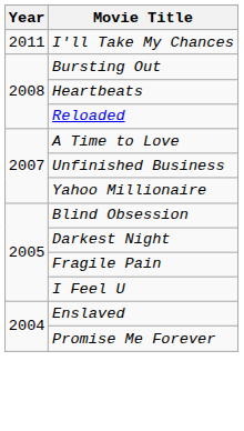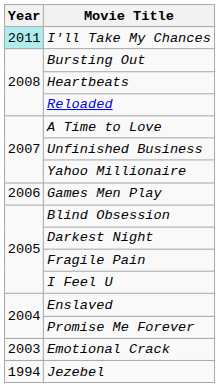 <table class="wikitable sortable">
 <tr>
 <th>Year</th>
 <th>Movie Title</th>
 </tr>
 <tr>
-<td>2011</td>
+<td style="background: paleturquoise;">2011</td>
 <td><em>I'll Take My Chances</em></td>
 </tr>
 <tr>
 <td rowspan="3">2008</td>
 <td><em>Bursting Out</em></td>
 </tr>
 <tr>
 <td><em>Heartbeats</em></td>
 </tr>
 <tr>
 <td><a href='#'><em>Reloaded</em></a></td>
 </tr>
 <tr>
 <td rowspan="3">2007</td>
 <td><em>A Time to Love</em></td>
 </tr>
 <tr>
 <td><em>Unfinished Business</em></td>
 </tr>
 <tr>
 <td><em>Yahoo Millionaire</em></td>
 </tr>
 <tr>
+<td>2006</td>
+<td><em>Games Men Play</em></td>
+</tr>
+<tr>
 <td rowspan="4">2005</td>
 <td><em>Blind Obsession</em></td>
 </tr>
 <tr>
 <td><em>Darkest Night</em></td>
 </tr>
 <tr>
 <td><em>Fragile Pain</em></td>
 </tr>
 <tr>
 <td><em>I Feel U</em></td>
 </tr>
 <tr>
 <td rowspan="2">2004</td>
 <td><em>Enslaved</em></td>
 </tr>
 <tr>
 <td><em>Promise Me Forever</em></td>
 </tr>
+<tr>
+<td>2003</td>
+<td><em>Emotional Crack</em></td>
+</tr>
+<tr>
+<td>1994</td>
+<td><em>Jezebel</em></td>
+</tr>
 </table>
